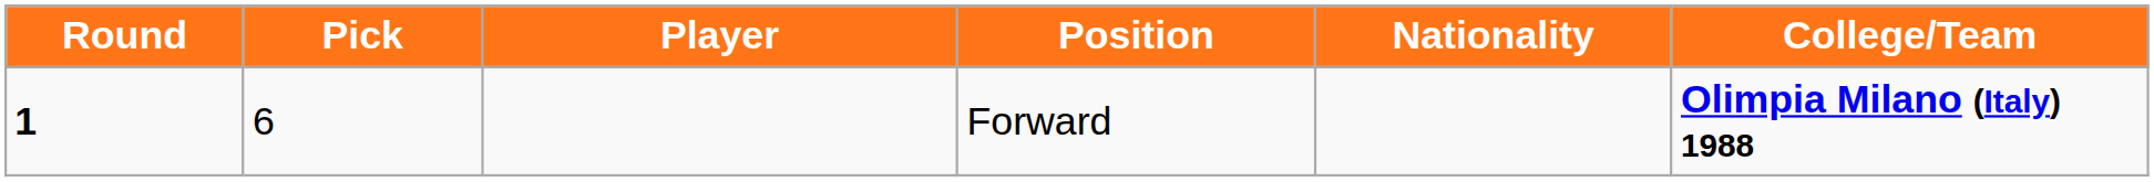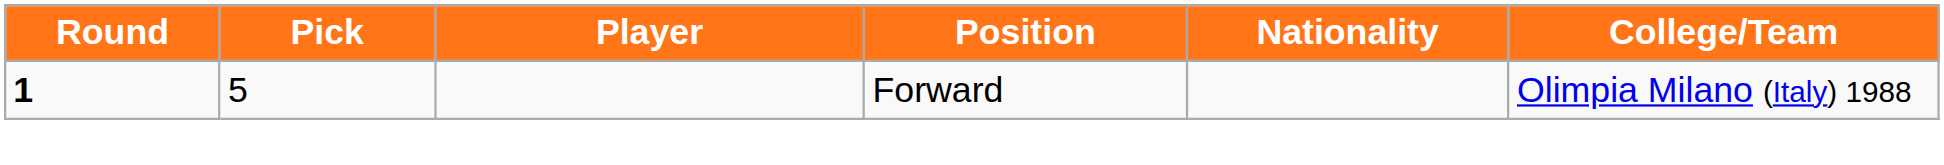 <table class="wikitable sortable sortable">
 <tr>
 <th style="background:#FF7518; color:white" width="10%">Round</th>
 <th style="background:#FF7518; color:white" width="10%">Pick</th>
 <th style="background:#FF7518; color:white" width="20%">Player</th>
 <th style="background:#FF7518; color:white" width="15%">Position</th>
 <th style="background:#FF7518; color:white" width="15%">Nationality</th>
 <th style="background:#FF7518; color:white" width="20%">College/Team</th>
 </tr>
 <tr style="text-align: center">
 </tr>
 <tr>
 <td><strong>1</strong></td>
-<td>6</td>
+<td>5</td>
 <td></td>
 <td>Forward</td>
 <td></td>
-<td><strong><a href='#'>Olimpia Milano</a> <small>(<a href='#'>Italy</a>) 1988</small></strong></td>
+<td><a href='#'>Olimpia Milano</a> <small>(<a href='#'>Italy</a>) 1988</small></td>
 </tr>
 </table>
